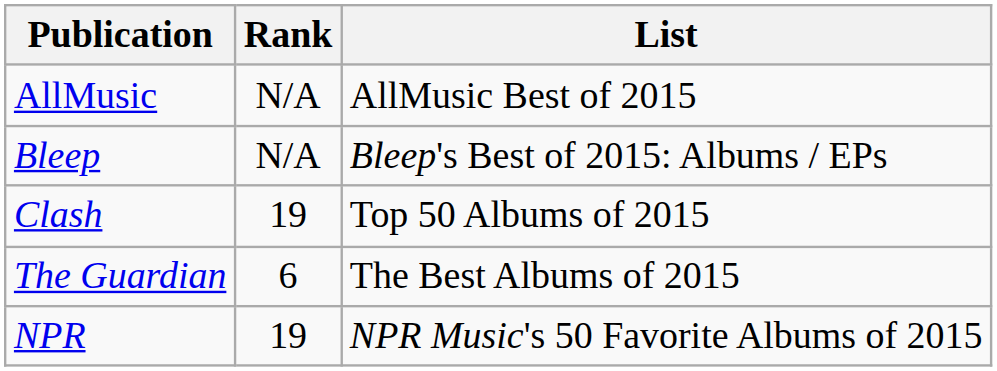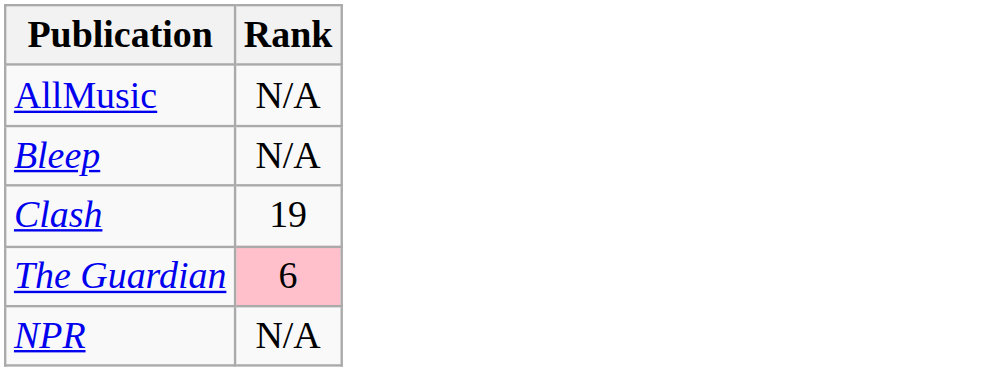 <table class="sortable wikitable">
 <tr>
 <th>Publication</th>
 <th>Rank</th>
-<th class="unsortable" scope="col">List</th>
 </tr>
 <tr>
 <td><a href='#'>AllMusic</a></td>
 <td align="center">N/A</td>
-<td>AllMusic Best of 2015</td>
 </tr>
 <tr>
 <td><em><a href='#'>Bleep</a></em></td>
 <td align="center">N/A</td>
-<td><em>Bleep</em>'s Best of 2015: Albums / EPs</td>
 </tr>
 <tr>
 <td><em><a href='#'>Clash</a></em></td>
 <td align="center">19</td>
-<td>Top 50 Albums of 2015</td>
 </tr>
 <tr>
 <td><em><a href='#'>The Guardian</a></em></td>
-<td align="center">6</td>
-<td>The Best Albums of 2015</td>
+<td align="center" style="background: pink;">6</td>
 </tr>
 <tr>
 <td><em><a href='#'>NPR</a></em></td>
-<td align="center">19</td>
-<td><em>NPR Music</em>'s 50 Favorite Albums of 2015</td>
+<td align="center">N/A</td>
 </tr>
 </table>
